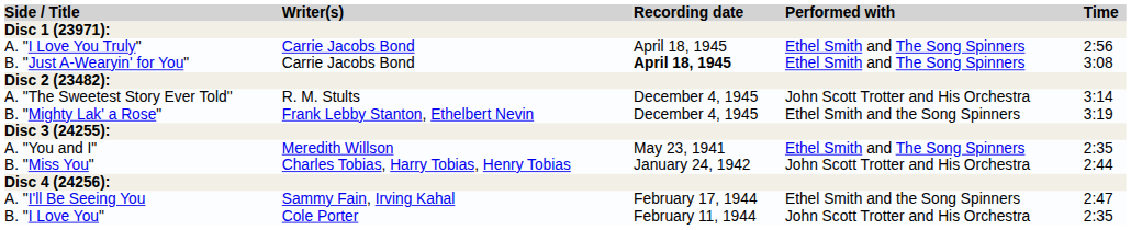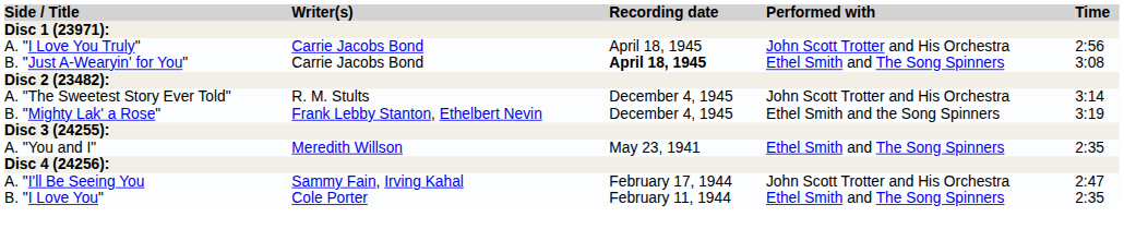 <table border="0" cellpadding="0" cellspacing="0" style="width: 75%; margin: 1em 1em 1em 0; background: #FCFDFF; border-collapse: collapse;">
 <tr bgcolor=#D3D3D4>
 <td><strong>Side / Title</strong></td>
 <td><strong>Writer(s)</strong></td>
 <td><strong>Recording date</strong></td>
 <td><strong>Performed with</strong></td>
 <td><strong>Time</strong></td>
 </tr>
 <tr bgcolor=#F2F0E6>
 <td colspan=5><strong>Disc 1 (23971):</strong></td>
 </tr>
 <tr>
 <td>A. "<a href='#'>I Love You Truly</a>"</td>
 <td><a href='#'>Carrie Jacobs Bond</a></td>
 <td>April 18, 1945</td>
-<td><a href='#'>Ethel Smith</a> and <a href='#'>The Song Spinners</a></td>
+<td><a href='#'>John Scott Trotter</a> and His Orchestra</td>
 <td>2:56</td>
 </tr>
 <tr>
 <td>B. "<a href='#'>Just A-Wearyin' for You</a>"</td>
 <td>Carrie Jacobs Bond</td>
 <td><strong>April 18, 1945</strong></td>
 <td><a href='#'>Ethel Smith</a> and <a href='#'>The Song Spinners</a></td>
 <td>3:08</td>
 </tr>
 <tr bgcolor=#F2F0E6>
 <td colspan=5><strong>Disc 2 (23482):</strong></td>
 </tr>
 <tr>
 <td>A.  "The Sweetest Story Ever Told"</td>
 <td>R. M. Stults</td>
 <td>December 4, 1945</td>
 <td>John Scott Trotter and His Orchestra</td>
 <td>3:14</td>
 </tr>
 <tr>
 <td>B. "<a href='#'>Mighty Lak' a Rose</a>"</td>
 <td><a href='#'>Frank Lebby Stanton</a>, <a href='#'>Ethelbert Nevin</a></td>
 <td>December 4, 1945</td>
 <td>Ethel Smith and the Song Spinners</td>
 <td>3:19</td>
 </tr>
 <tr bgcolor=#F2F0E6>
 <td colspan=5><strong>Disc 3 (24255):</strong></td>
 </tr>
 <tr>
 <td>A. "You and I"</td>
 <td><a href='#'>Meredith Willson</a></td>
 <td>May 23, 1941</td>
 <td><a href='#'>Ethel Smith</a> and <a href='#'>The Song Spinners</a></td>
 <td>2:35</td>
 </tr>
-<tr>
-<td>B. "<a href='#'>Miss You</a>"</td>
-<td><a href='#'>Charles Tobias</a>, <a href='#'>Harry Tobias</a>, <a href='#'>Henry Tobias</a></td>
-<td>January 24, 1942</td>
-<td>John Scott Trotter and His Orchestra</td>
-<td>2:44</td>
-</tr>
 <tr bgcolor=#F2F0E6>
 <td colspan=5><strong>Disc 4 (24256):</strong></td>
 </tr>
 <tr>
 <td>A. "<a href='#'>I'll Be Seeing You</a></td>
 <td><a href='#'>Sammy Fain</a>, <a href='#'>Irving Kahal</a></td>
 <td>February 17, 1944</td>
-<td>Ethel Smith and the Song Spinners</td>
+<td>John Scott Trotter and His Orchestra</td>
 <td>2:47</td>
 </tr>
 <tr>
 <td>B. "<a href='#'>I Love You</a>"</td>
 <td><a href='#'>Cole Porter</a></td>
 <td>February 11, 1944</td>
-<td>John Scott Trotter and His Orchestra</td>
+<td><a href='#'>Ethel Smith</a> and <a href='#'>The Song Spinners</a></td>
 <td>2:35</td>
 </tr>
 </table>
